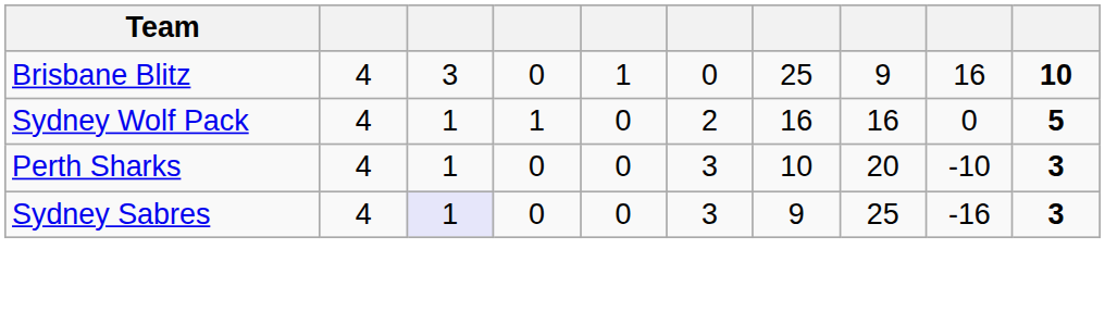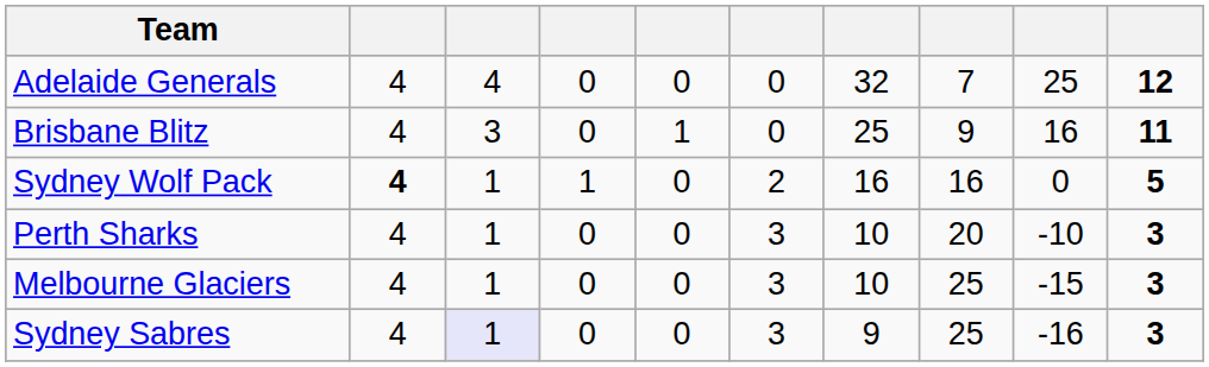 <table class="wikitable" style="text-align:center;">
 <tr>
 <th width=165>Team</th>
 <th width=40></th>
 <th width=40></th>
 <th width=40></th>
 <th width=40></th>
 <th width=40></th>
 <th width=40></th>
 <th width=40></th>
 <th width=40></th>
 <th width=40></th>
 </tr>
 <tr>
+<td style="text-align:left;"><a href='#'>Adelaide Generals</a></td>
+<td>4</td>
+<td>4</td>
+<td>0</td>
+<td>0</td>
+<td>0</td>
+<td>32</td>
+<td>7</td>
+<td>25</td>
+<td><strong>12</strong></td>
+</tr>
+<tr>
 <td style="text-align:left;"><a href='#'>Brisbane Blitz</a></td>
 <td>4</td>
 <td>3</td>
 <td>0</td>
 <td>1</td>
 <td>0</td>
 <td>25</td>
 <td>9</td>
 <td>16</td>
-<td><strong>10</strong></td>
+<td><strong>11</strong></td>
 </tr>
 <tr>
 <td style="text-align:left;"><a href='#'>Sydney Wolf Pack</a></td>
-<td>4</td>
+<td><strong>4</strong></td>
 <td>1</td>
 <td>1</td>
 <td>0</td>
 <td>2</td>
 <td>16</td>
 <td>16</td>
 <td>0</td>
 <td><strong>5</strong></td>
 </tr>
 <tr>
 <td style="text-align:left;"><a href='#'>Perth Sharks</a></td>
 <td>4</td>
 <td>1</td>
 <td>0</td>
 <td>0</td>
 <td>3</td>
 <td>10</td>
 <td>20</td>
 <td>-10</td>
 <td><strong>3</strong></td>
 </tr>
 <tr>
+<td style="text-align:left;"><a href='#'>Melbourne Glaciers</a></td>
+<td>4</td>
+<td>1</td>
+<td>0</td>
+<td>0</td>
+<td>3</td>
+<td>10</td>
+<td>25</td>
+<td>-15</td>
+<td><strong>3</strong></td>
+</tr>
+<tr>
 <td style="text-align:left;"><a href='#'>Sydney Sabres</a></td>
 <td>4</td>
 <td style="background: lavender;">1</td>
 <td>0</td>
 <td>0</td>
 <td>3</td>
 <td>9</td>
 <td>25</td>
 <td>-16</td>
 <td><strong>3</strong></td>
 </tr>
 </table>
